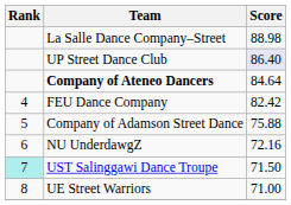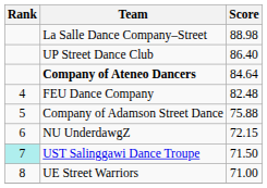 <table class=wikitable style="text-align:center;">
 <tr>
 <th>Rank</th>
 <th>Team</th>
 <th>Score</th>
 </tr>
 <tr>
 <td></td>
 <td align=left> La Salle Dance Company–Street</td>
 <td>88.98</td>
 </tr>
 <tr>
 <td></td>
 <td align=left> UP Street Dance Club</td>
-<td style="background: lavender;">86.40</td>
+<td>86.40</td>
 </tr>
 <tr>
 <td></td>
 <td align=left> <strong>Company of Ateneo Dancers</strong></td>
 <td>84.64</td>
 </tr>
 <tr>
 <td>4</td>
 <td align=left> FEU Dance Company</td>
-<td>82.42</td>
+<td>82.48</td>
 </tr>
 <tr>
 <td>5</td>
 <td align=left> Company of Adamson Street Dance</td>
 <td>75.88</td>
 </tr>
 <tr>
 <td>6</td>
 <td align=left> NU UnderdawgZ</td>
-<td>72.16</td>
+<td>72.15</td>
 </tr>
 <tr>
 <td style="background: paleturquoise;">7</td>
 <td align=left> <a href='#'>UST Salinggawi Dance Troupe</a></td>
 <td>71.50</td>
 </tr>
 <tr>
 <td>8</td>
 <td align=left> UE Street Warriors</td>
 <td>71.00</td>
 </tr>
 <tr>
 </tr>
 </table>
